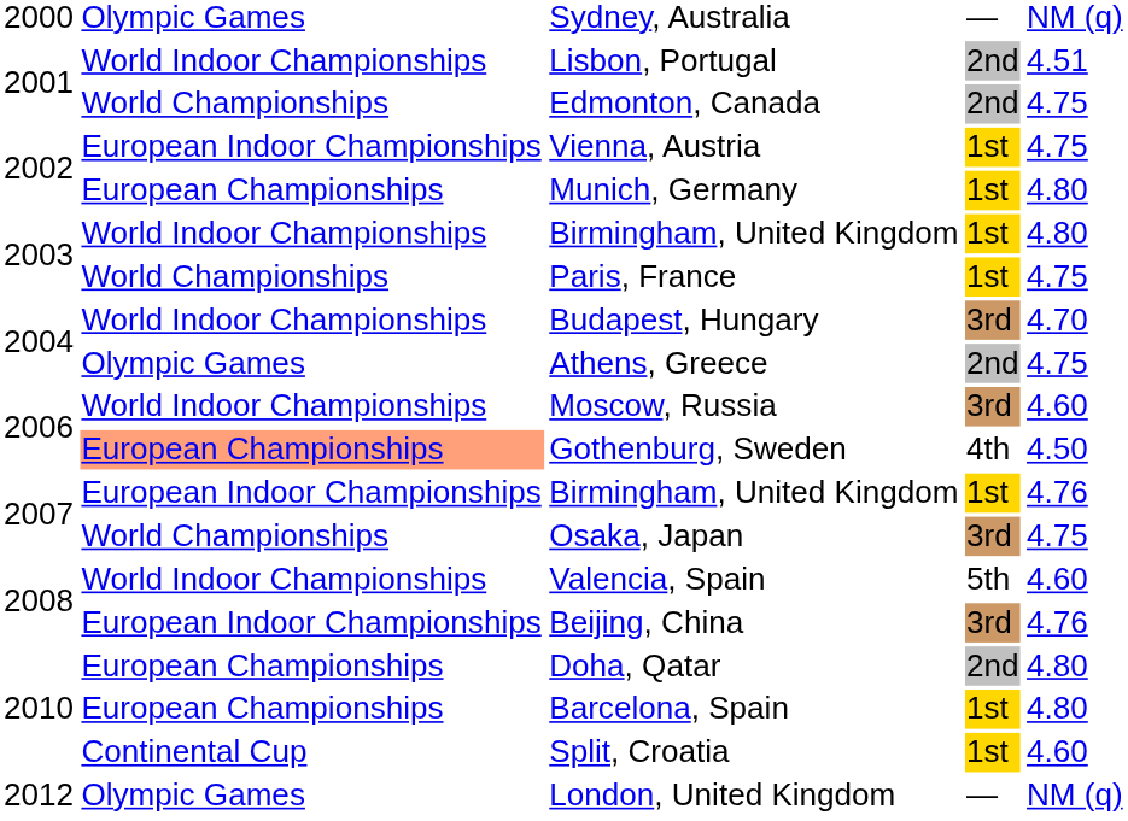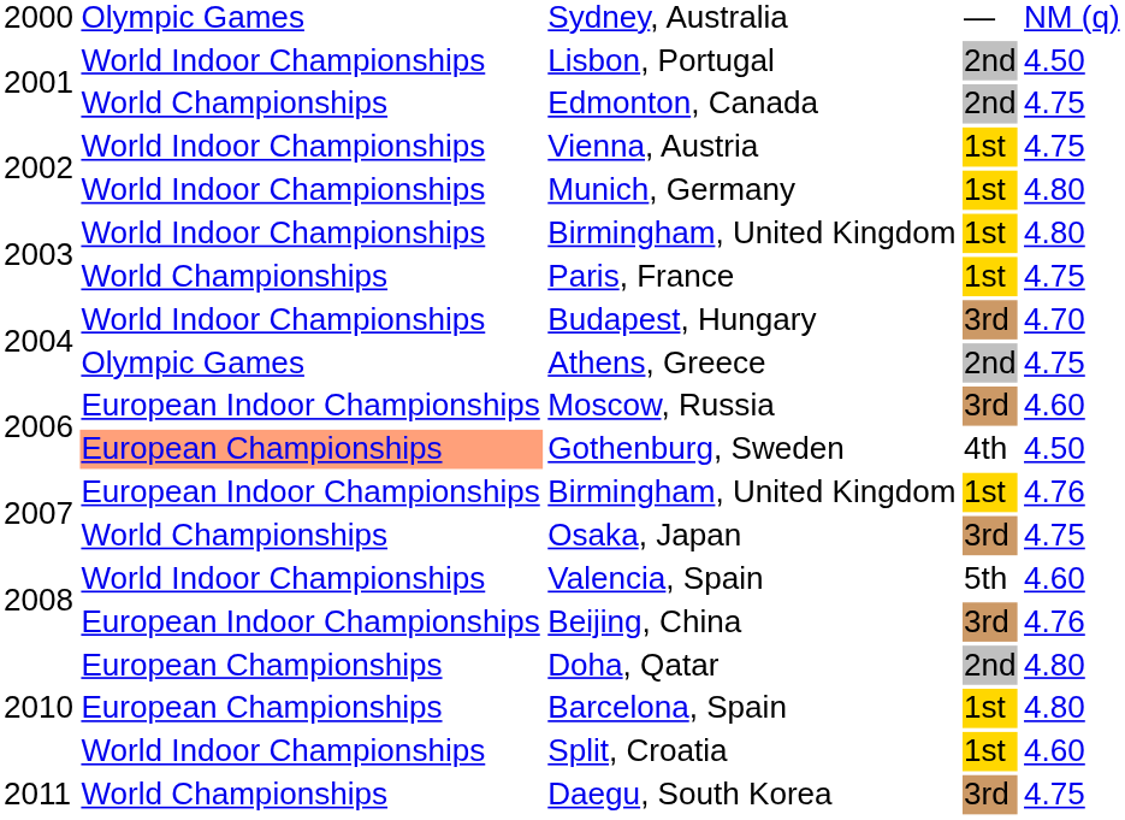 <table>
 <tr>
 <td>2000</td>
 <td><a href='#'>Olympic Games</a></td>
 <td><a href='#'>Sydney</a>, Australia</td>
 <td>—</td>
 <td><a href='#'>NM (q)</a></td>
 </tr>
 <tr>
 <td rowspan=2>2001</td>
 <td><a href='#'>World Indoor Championships</a></td>
 <td><a href='#'>Lisbon</a>, Portugal</td>
 <td bgcolor="silver">2nd</td>
-<td><a href='#'>4.51</a></td>
+<td><a href='#'>4.50</a></td>
 </tr>
 <tr>
 <td><a href='#'>World Championships</a></td>
 <td><a href='#'>Edmonton</a>, Canada</td>
 <td bgcolor="silver">2nd</td>
 <td><a href='#'>4.75</a></td>
 </tr>
 <tr>
 <td rowspan=2>2002</td>
-<td><a href='#'>European Indoor Championships</a></td>
+<td><a href='#'>World Indoor Championships</a></td>
 <td><a href='#'>Vienna</a>, Austria</td>
 <td bgcolor="gold">1st</td>
 <td><a href='#'>4.75</a></td>
 </tr>
 <tr>
-<td><a href='#'>European Championships</a></td>
+<td><a href='#'>World Indoor Championships</a></td>
 <td><a href='#'>Munich</a>, Germany</td>
 <td bgcolor="gold">1st</td>
 <td><a href='#'>4.80</a></td>
 </tr>
 <tr>
 <td rowspan=2>2003</td>
 <td><a href='#'>World Indoor Championships</a></td>
 <td><a href='#'>Birmingham</a>, United Kingdom</td>
 <td bgcolor="gold">1st</td>
 <td><a href='#'>4.80</a></td>
 </tr>
 <tr>
 <td><a href='#'>World Championships</a></td>
 <td><a href='#'>Paris</a>, France</td>
 <td bgcolor="gold">1st</td>
 <td><a href='#'>4.75</a></td>
 </tr>
 <tr>
 <td rowspan=2>2004</td>
 <td><a href='#'>World Indoor Championships</a></td>
 <td><a href='#'>Budapest</a>, Hungary</td>
 <td bgcolor="cc9966">3rd</td>
 <td><a href='#'>4.70</a></td>
 </tr>
 <tr>
 <td><a href='#'>Olympic Games</a></td>
 <td><a href='#'>Athens</a>, Greece</td>
 <td bgcolor="silver">2nd</td>
 <td><a href='#'>4.75</a></td>
 </tr>
 <tr>
 <td rowspan=2>2006</td>
-<td><a href='#'>World Indoor Championships</a></td>
+<td><a href='#'>European Indoor Championships</a></td>
 <td><a href='#'>Moscow</a>, Russia</td>
 <td bgcolor="cc9966">3rd</td>
 <td><a href='#'>4.60</a></td>
 </tr>
 <tr>
 <td style="background: lightsalmon;"><a href='#'>European Championships</a></td>
 <td><a href='#'>Gothenburg</a>, Sweden</td>
 <td>4th</td>
 <td><a href='#'>4.50</a></td>
 </tr>
 <tr>
 <td rowspan=2>2007</td>
 <td><a href='#'>European Indoor Championships</a></td>
 <td><a href='#'>Birmingham</a>, United Kingdom</td>
 <td bgcolor="gold">1st</td>
 <td><a href='#'>4.76</a></td>
 </tr>
 <tr>
 <td><a href='#'>World Championships</a></td>
 <td><a href='#'>Osaka</a>, Japan</td>
 <td bgcolor="cc9966">3rd</td>
 <td><a href='#'>4.75</a></td>
 </tr>
 <tr>
 <td rowspan=2>2008</td>
 <td><a href='#'>World Indoor Championships</a></td>
 <td><a href='#'>Valencia</a>, Spain</td>
 <td>5th</td>
 <td><a href='#'>4.60</a></td>
 </tr>
 <tr>
 <td><a href='#'>European Indoor Championships</a></td>
 <td><a href='#'>Beijing</a>, China</td>
 <td bgcolor="cc9966">3rd</td>
 <td><a href='#'>4.76</a></td>
 </tr>
 <tr>
 <td rowspan=3>2010</td>
 <td><a href='#'>European Championships</a></td>
 <td><a href='#'>Doha</a>, Qatar</td>
 <td bgcolor="silver">2nd</td>
 <td><a href='#'>4.80</a></td>
 </tr>
 <tr>
 <td><a href='#'>European Championships</a></td>
 <td><a href='#'>Barcelona</a>, Spain</td>
 <td bgcolor="gold">1st</td>
 <td><a href='#'>4.80</a></td>
 </tr>
 <tr>
-<td><a href='#'>Continental Cup</a></td>
+<td><a href='#'>World Indoor Championships</a></td>
 <td><a href='#'>Split</a>, Croatia</td>
 <td bgcolor="gold">1st</td>
 <td><a href='#'>4.60</a></td>
 </tr>
 <tr>
-<td>2012</td>
-<td><a href='#'>Olympic Games</a></td>
-<td><a href='#'>London</a>, United Kingdom</td>
-<td>—</td>
-<td><a href='#'>NM (q)</a></td>
+<td>2011</td>
+<td><a href='#'>World Championships</a></td>
+<td><a href='#'>Daegu</a>, South Korea</td>
+<td bgcolor="cc9966">3rd</td>
+<td><a href='#'>4.75</a></td>
 </tr>
 </table>
